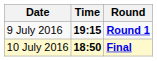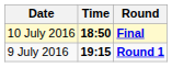 <table class="wikitable">
 <tr>
 <th>Date</th>
 <th>Time</th>
 <th>Round</th>
 </tr>
+<tr style=background:lemonchiffon>
+<td>10 July 2016</td>
+<td><strong>18:50</strong></td>
+<td><strong><a href='#'>Final</a></strong></td>
+</tr>
 <tr>
 <td>9 July 2016</td>
 <td><strong>19:15</strong></td>
 <td><strong><a href='#'>Round 1</a></strong></td>
 </tr>
-<tr style=background:lemonchiffon>
-<td>10 July 2016</td>
-<td><strong>18:50</strong></td>
-<td><strong><a href='#'>Final</a></strong></td>
-</tr>
 </table>
